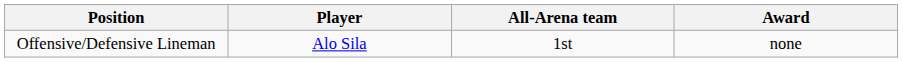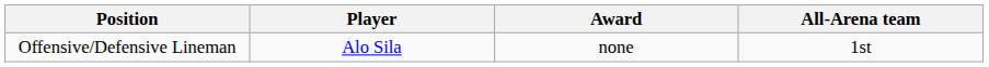 <table class="wikitable sortable">
 <tr>
 <th bgcolor="#DDDDFF" width="20%">Position</th>
 <th bgcolor="#DDDDFF" width="20%">Player</th>
+<th bgcolor="#DDDDFF" width="20%">Award</th>
 <th bgcolor="#DDDDFF" width="20%">All-Arena team</th>
-<th bgcolor="#DDDDFF" width="20%">Award</th>
 </tr>
 <tr align="center">
 <td>Offensive/Defensive Lineman</td>
 <td><a href='#'>Alo Sila</a></td>
+<td>none</td>
 <td>1st</td>
-<td>none</td>
 </tr>
 </table>
